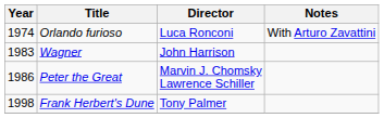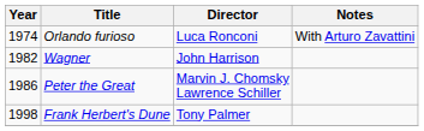 <table class="wikitable">
 <tr>
 <th>Year</th>
 <th>Title</th>
 <th>Director</th>
 <th>Notes</th>
 </tr>
 <tr>
 <td>1974</td>
 <td><em>Orlando furioso</em></td>
 <td><a href='#'>Luca Ronconi</a></td>
 <td>With <a href='#'>Arturo Zavattini</a></td>
 </tr>
 <tr>
-<td>1983</td>
+<td>1982</td>
 <td><em><a href='#'>Wagner</a></em></td>
 <td><a href='#'>John Harrison</a></td>
 <td></td>
 </tr>
 <tr>
 <td>1986</td>
 <td><em><a href='#'>Peter the Great</a></em></td>
 <td><a href='#'>Marvin J. Chomsky</a><br><a href='#'>Lawrence Schiller</a></td>
 <td></td>
 </tr>
 <tr>
 <td>1998</td>
 <td><em><a href='#'>Frank Herbert's Dune</a></em></td>
 <td><a href='#'>Tony Palmer</a></td>
 <td></td>
 </tr>
 <tr>
 </tr>
 </table>
